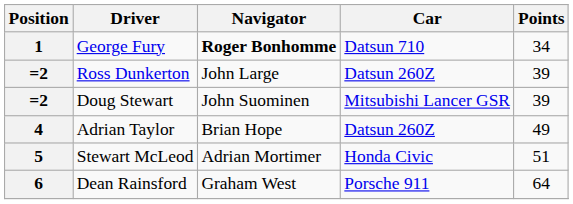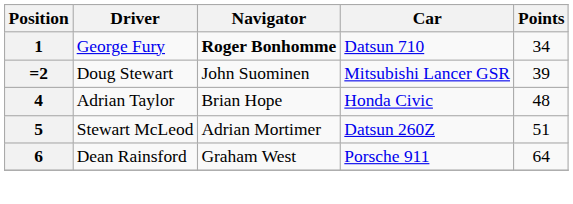 <table class="wikitable" border="1">
 <tr>
 <th>Position</th>
 <th>Driver</th>
 <th>Navigator</th>
 <th>Car</th>
 <th>Points</th>
 </tr>
 <tr>
 <th>1</th>
 <td><a href='#'>George Fury</a></td>
 <td><strong>Roger Bonhomme</strong></td>
 <td><a href='#'>Datsun 710</a></td>
 <td align="center">34</td>
 </tr>
 <tr>
 <th>=2</th>
-<td><a href='#'>Ross Dunkerton</a></td>
-<td>John Large</td>
-<td><a href='#'>Datsun 260Z</a></td>
-<td align="center">39</td>
-</tr>
-<tr>
-<th>=2</th>
 <td>Doug Stewart</td>
 <td>John Suominen</td>
 <td><a href='#'>Mitsubishi Lancer GSR</a></td>
 <td align="center">39</td>
 </tr>
 <tr>
 <th>4</th>
 <td>Adrian Taylor</td>
 <td>Brian Hope</td>
-<td><a href='#'>Datsun 260Z</a></td>
-<td align="center">49</td>
+<td><a href='#'>Honda Civic</a></td>
+<td align="center">48</td>
 </tr>
 <tr>
 <th>5</th>
 <td>Stewart McLeod</td>
 <td>Adrian Mortimer</td>
-<td><a href='#'>Honda Civic</a></td>
+<td><a href='#'>Datsun 260Z</a></td>
 <td align="center">51</td>
 </tr>
 <tr>
 <th>6</th>
 <td>Dean Rainsford</td>
 <td>Graham West</td>
 <td><a href='#'>Porsche 911</a></td>
 <td align="center">64</td>
 </tr>
 <tr>
 </tr>
 </table>
